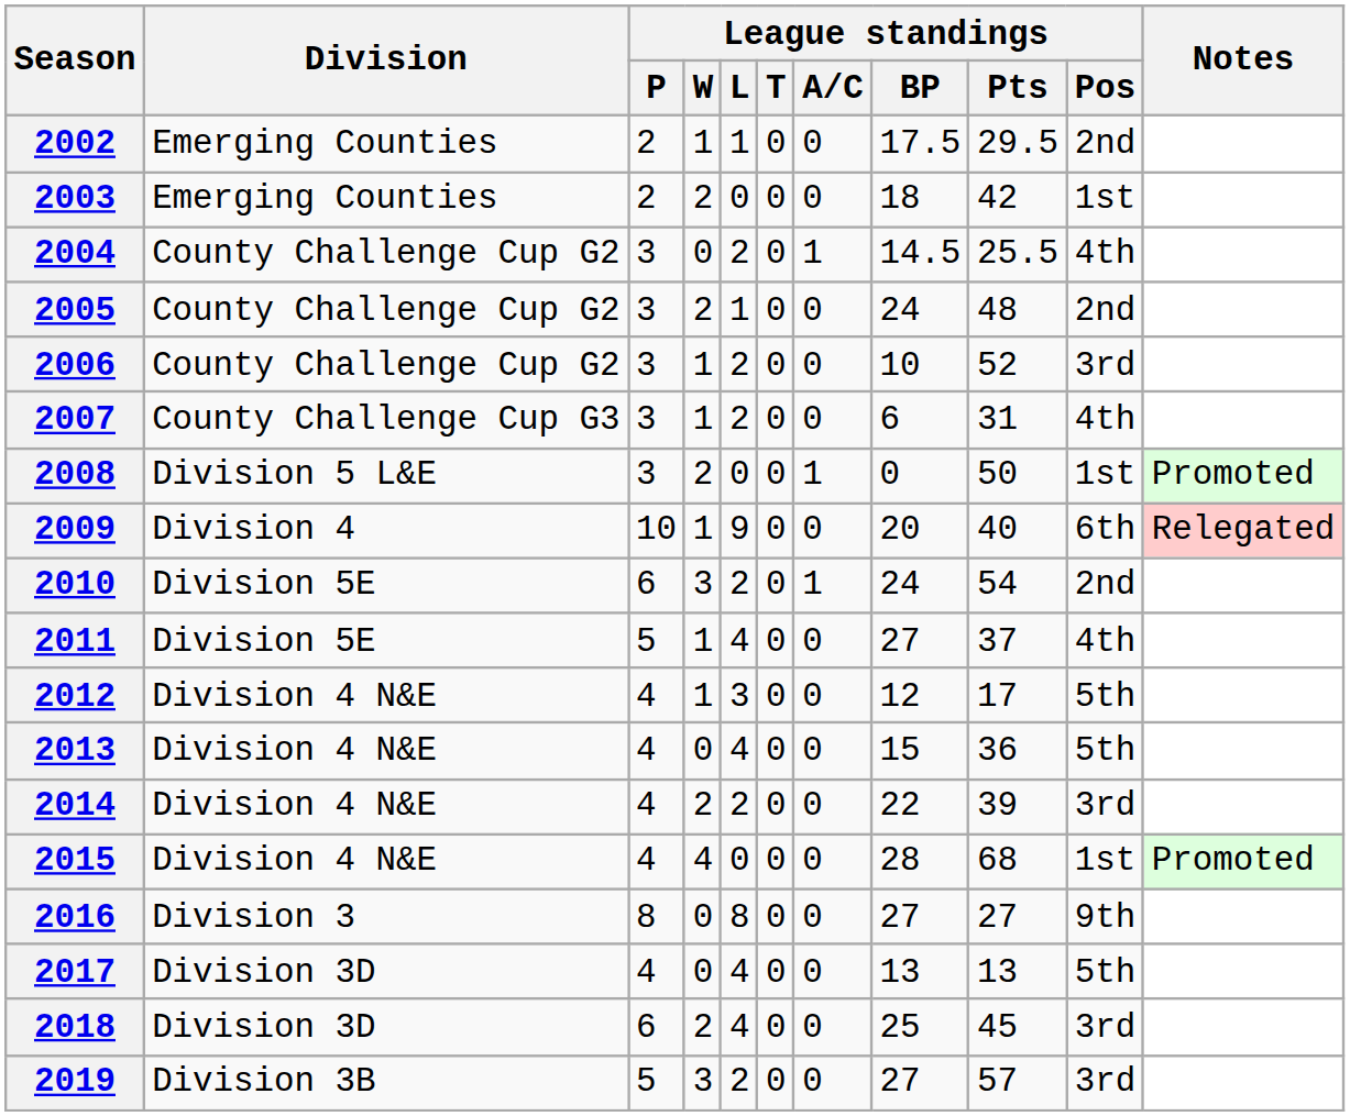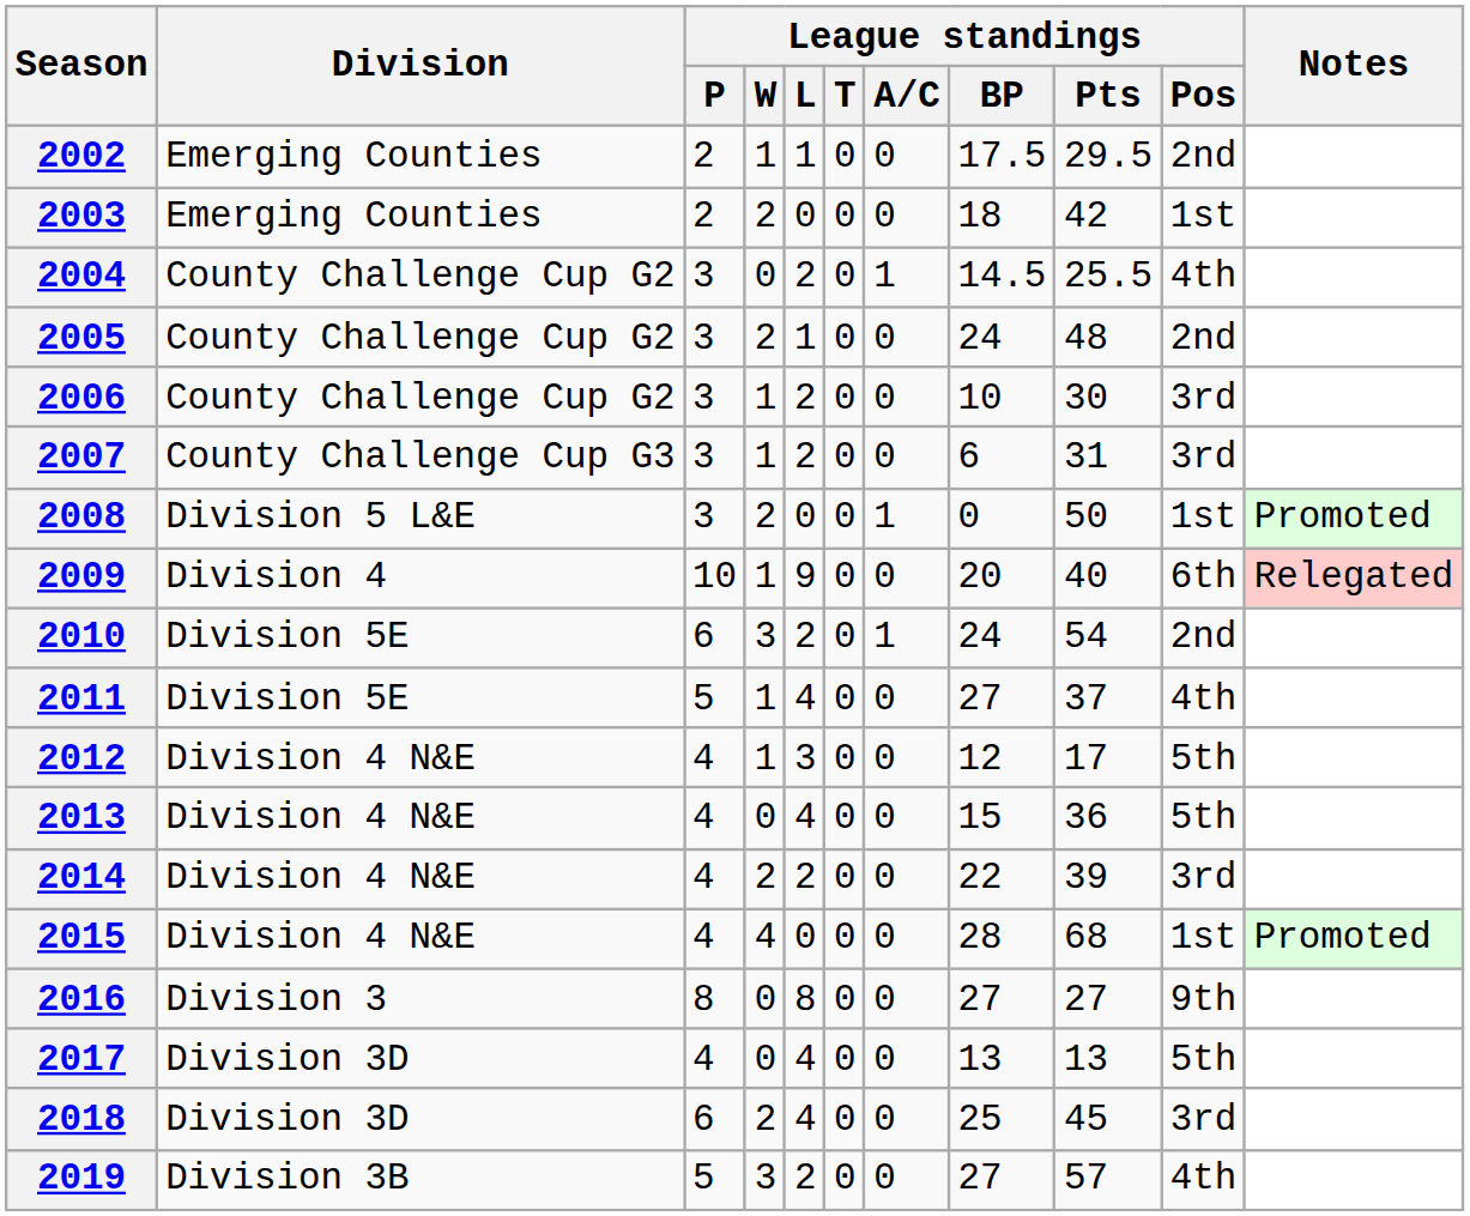 <table class="wikitable sortable">
 <tr>
 <th scope="col" rowspan="2">Season</th>
 <th scope="col" rowspan="2">Division</th>
 <th scope="col" colspan="8">League standings</th>
 <th scope="col" rowspan="2">Notes</th>
 </tr>
 <tr>
 <th scope="col">P</th>
 <th scope="col">W</th>
 <th scope="col">L</th>
 <th scope="col">T</th>
 <th scope="col">A/C</th>
 <th scope="col">BP</th>
 <th scope="col">Pts</th>
 <th scope="col">Pos</th>
 </tr>
 <tr>
 <th scope="row"><a href='#'>2002</a></th>
 <td>Emerging Counties</td>
 <td>2</td>
 <td>1</td>
 <td>1</td>
 <td>0</td>
 <td>0</td>
 <td>17.5</td>
 <td>29.5</td>
 <td>2nd</td>
 <td style="background: white;"></td>
 </tr>
 <tr>
 <th scope="row"><a href='#'>2003</a></th>
 <td>Emerging Counties</td>
 <td>2</td>
 <td>2</td>
 <td>0</td>
 <td>0</td>
 <td>0</td>
 <td>18</td>
 <td>42</td>
 <td>1st</td>
 <td style="background: white;"></td>
 </tr>
 <tr>
 <th scope="row"><a href='#'>2004</a></th>
 <td>County Challenge Cup G2</td>
 <td>3</td>
 <td>0</td>
 <td>2</td>
 <td>0</td>
 <td>1</td>
 <td>14.5</td>
 <td>25.5</td>
 <td>4th</td>
 <td style="background: white;"></td>
 </tr>
 <tr>
 <th scope="row"><a href='#'>2005</a></th>
 <td>County Challenge Cup G2</td>
 <td>3</td>
 <td>2</td>
 <td>1</td>
 <td>0</td>
 <td>0</td>
 <td>24</td>
 <td>48</td>
 <td>2nd</td>
 <td style="background: white;"></td>
 </tr>
 <tr>
 <th scope="row"><a href='#'>2006</a></th>
 <td>County Challenge Cup G2</td>
 <td>3</td>
 <td>1</td>
 <td>2</td>
 <td>0</td>
 <td>0</td>
 <td>10</td>
-<td>52</td>
+<td>30</td>
 <td>3rd</td>
 <td style="background: white;"></td>
 </tr>
 <tr>
 <th scope="row"><a href='#'>2007</a></th>
 <td>County Challenge Cup G3</td>
 <td>3</td>
 <td>1</td>
 <td>2</td>
 <td>0</td>
 <td>0</td>
 <td>6</td>
 <td>31</td>
-<td>4th</td>
+<td>3rd</td>
 <td style="background: white;"></td>
 </tr>
 <tr>
 <th scope="row"><a href='#'>2008</a></th>
 <td>Division 5 L&E</td>
 <td>3</td>
 <td>2</td>
 <td>0</td>
 <td>0</td>
 <td>1</td>
 <td>0</td>
 <td>50</td>
 <td>1st</td>
 <td style="background: #dfd;">Promoted</td>
 </tr>
 <tr>
 <th scope="row"><a href='#'>2009</a></th>
 <td>Division 4</td>
 <td>10</td>
 <td>1</td>
 <td>9</td>
 <td>0</td>
 <td>0</td>
 <td>20</td>
 <td>40</td>
 <td>6th</td>
 <td style="background: #FFCCCC;">Relegated</td>
 </tr>
 <tr>
 <th scope="row"><a href='#'>2010</a></th>
 <td>Division 5E</td>
 <td>6</td>
 <td>3</td>
 <td>2</td>
 <td>0</td>
 <td>1</td>
 <td>24</td>
 <td>54</td>
 <td>2nd</td>
 <td style="background: white;"></td>
 </tr>
 <tr>
 <th scope="row"><a href='#'>2011</a></th>
 <td>Division 5E</td>
 <td>5</td>
 <td>1</td>
 <td>4</td>
 <td>0</td>
 <td>0</td>
 <td>27</td>
 <td>37</td>
 <td>4th</td>
 <td style="background: white;"></td>
 </tr>
 <tr>
 <th scope="row"><a href='#'>2012</a></th>
 <td>Division 4 N&E</td>
 <td>4</td>
 <td>1</td>
 <td>3</td>
 <td>0</td>
 <td>0</td>
 <td>12</td>
 <td>17</td>
 <td>5th</td>
 <td style="background: white;"></td>
 </tr>
 <tr>
 <th scope="row"><a href='#'>2013</a></th>
 <td>Division 4 N&E</td>
 <td>4</td>
 <td>0</td>
 <td>4</td>
 <td>0</td>
 <td>0</td>
 <td>15</td>
 <td>36</td>
 <td>5th</td>
 <td style="background: white;"></td>
 </tr>
 <tr>
 <th scope="row"><a href='#'>2014</a></th>
 <td>Division 4 N&E</td>
 <td>4</td>
 <td>2</td>
 <td>2</td>
 <td>0</td>
 <td>0</td>
 <td>22</td>
 <td>39</td>
 <td>3rd</td>
 <td style="background: white;"></td>
 </tr>
 <tr>
 <th scope="row"><a href='#'>2015</a></th>
 <td>Division 4 N&E</td>
 <td>4</td>
 <td>4</td>
 <td>0</td>
 <td>0</td>
 <td>0</td>
 <td>28</td>
 <td>68</td>
 <td>1st</td>
 <td style="background: #dfd;">Promoted</td>
 </tr>
 <tr>
 <th scope="row"><a href='#'>2016</a></th>
 <td>Division 3</td>
 <td>8</td>
 <td>0</td>
 <td>8</td>
 <td>0</td>
 <td>0</td>
 <td>27</td>
 <td>27</td>
 <td>9th</td>
 <td style="background: white;"></td>
 </tr>
 <tr>
 <th scope="row"><a href='#'>2017</a></th>
 <td>Division 3D</td>
 <td>4</td>
 <td>0</td>
 <td>4</td>
 <td>0</td>
 <td>0</td>
 <td>13</td>
 <td>13</td>
 <td>5th</td>
 <td style="background: white;"></td>
 </tr>
 <tr>
 <th scope="row"><a href='#'>2018</a></th>
 <td>Division 3D</td>
 <td>6</td>
 <td>2</td>
 <td>4</td>
 <td>0</td>
 <td>0</td>
 <td>25</td>
 <td>45</td>
 <td>3rd</td>
 <td style="background: white;"></td>
 </tr>
 <tr>
 <th scope="row"><a href='#'>2019</a></th>
 <td>Division 3B</td>
 <td>5</td>
 <td>3</td>
 <td>2</td>
 <td>0</td>
 <td>0</td>
 <td>27</td>
 <td>57</td>
-<td>3rd</td>
+<td>4th</td>
 <td style="background: white;"></td>
 </tr>
 </table>
